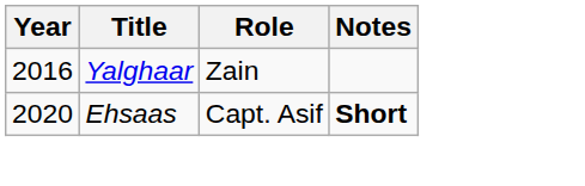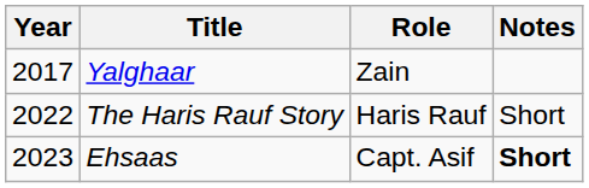 <table class="wikitable">
 <tr>
 <th>Year</th>
 <th>Title</th>
 <th>Role</th>
 <th>Notes</th>
 </tr>
 <tr>
-<td>2016</td>
+<td>2017</td>
 <td><em><a href='#'>Yalghaar</a></em></td>
 <td>Zain</td>
 <td></td>
 </tr>
 <tr>
-<td>2020</td>
+<td>2022</td>
+<td><em>The Haris Rauf Story</em></td>
+<td>Haris Rauf</td>
+<td>Short</td>
+</tr>
+<tr>
+<td>2023</td>
 <td><em>Ehsaas</em></td>
 <td>Capt. Asif</td>
 <td><strong>Short</strong></td>
 </tr>
 </table>
